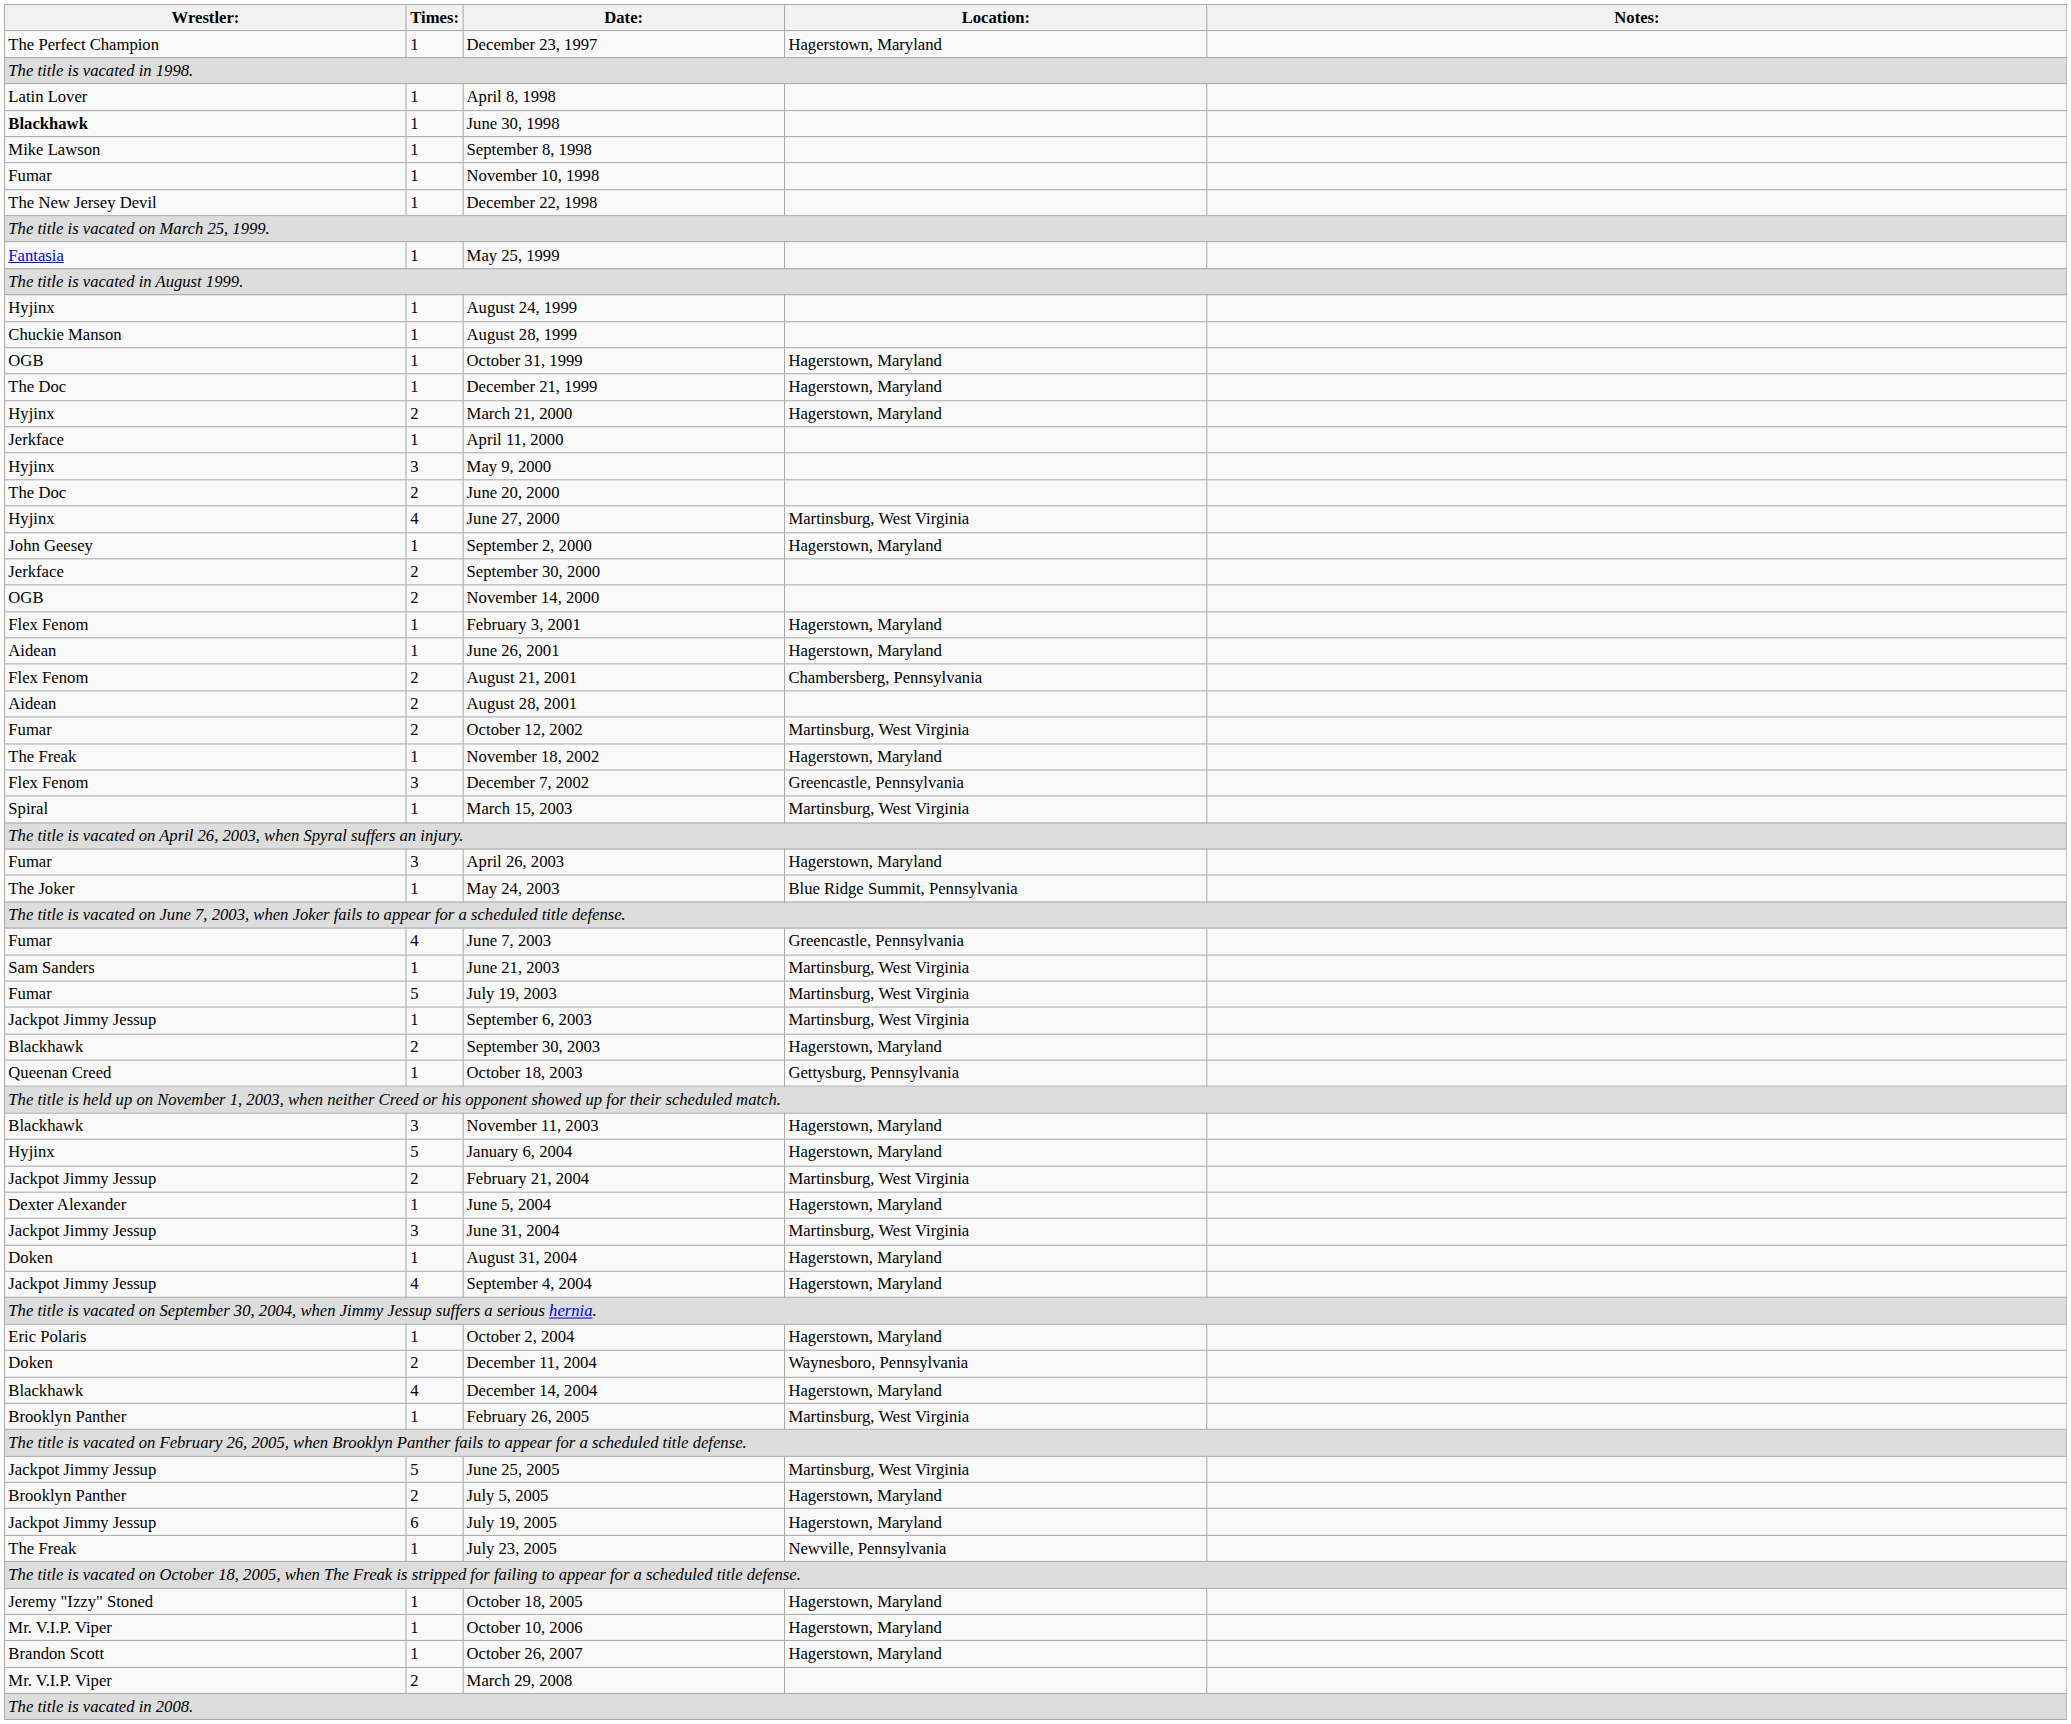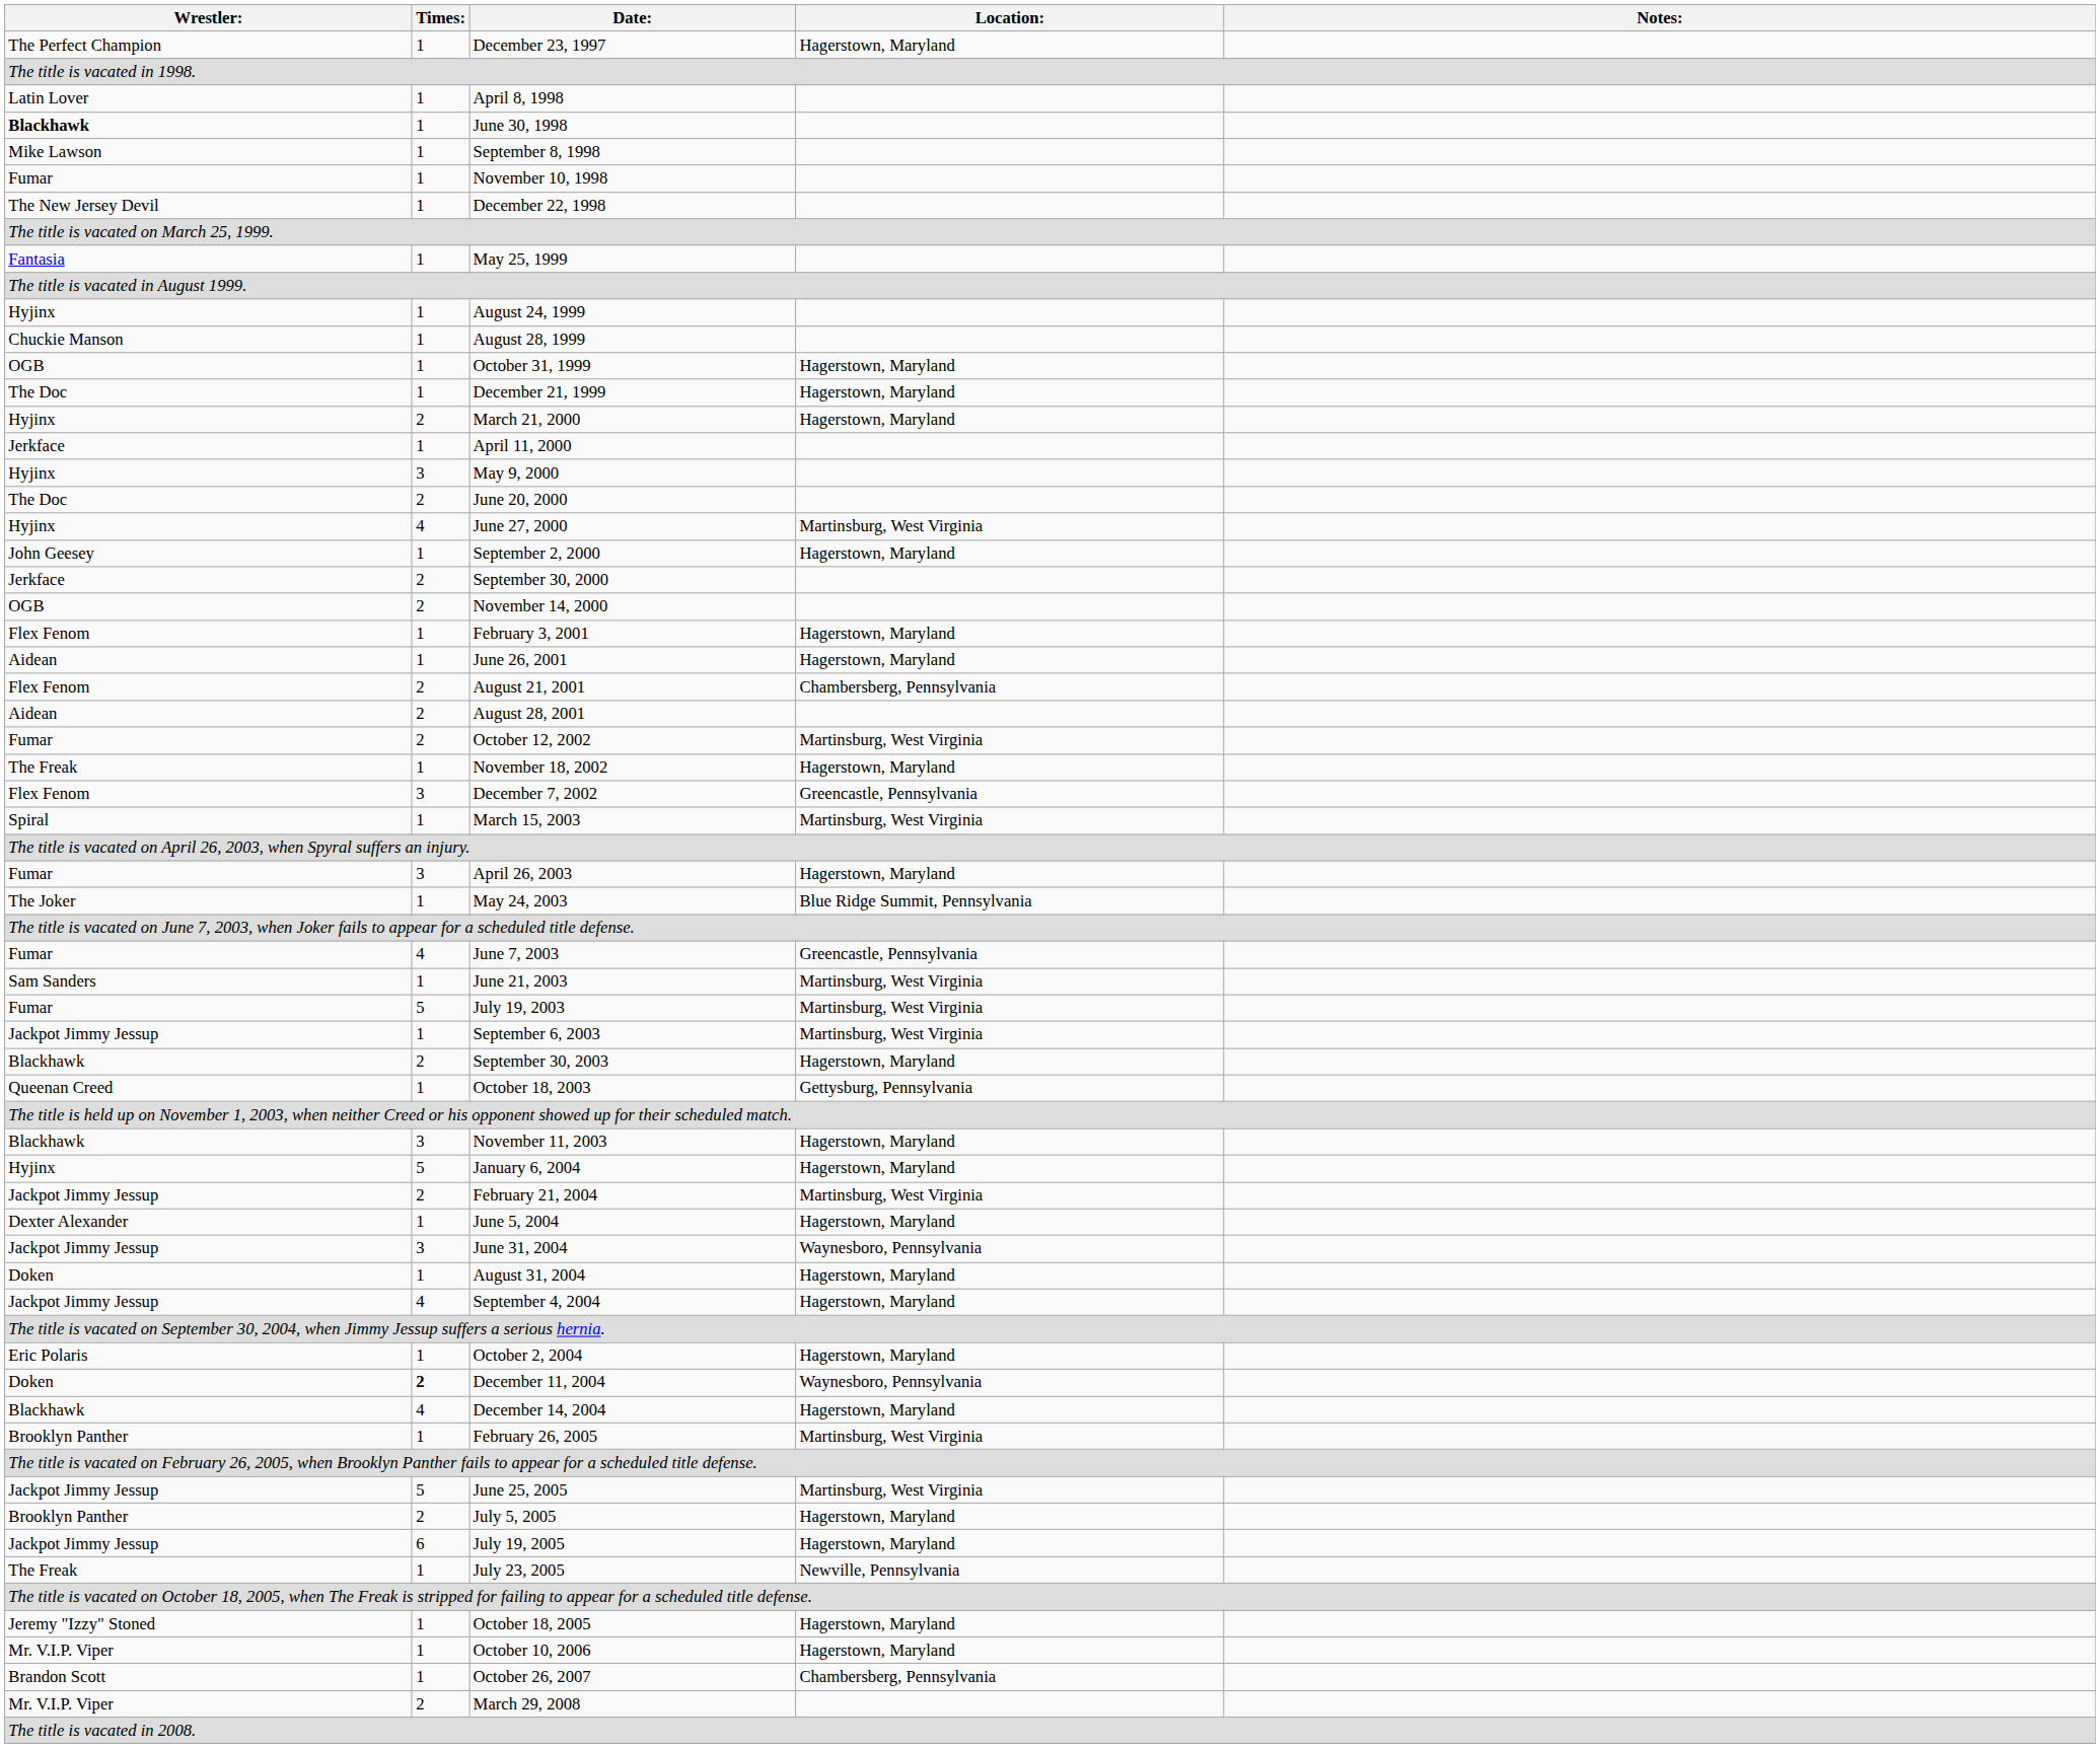 <table class="wikitable" width=100%>
 <tr>
 <th width=20%>Wrestler:</th>
 <th width=0%>Times:</th>
 <th width=16%>Date:</th>
 <th width=21%>Location:</th>
 <th width=43%>Notes:</th>
 </tr>
 <tr>
 <td>The Perfect Champion</td>
 <td>1</td>
 <td>December 23, 1997</td>
 <td>Hagerstown, Maryland</td>
 <td></td>
 </tr>
 <tr>
 <td style="background: #dddddd;" colspan=5><em>The title is vacated in 1998.</em></td>
 </tr>
 <tr>
 <td>Latin Lover</td>
 <td>1</td>
 <td>April 8, 1998</td>
 <td></td>
 <td></td>
 </tr>
 <tr>
 <td><strong>Blackhawk</strong></td>
 <td>1</td>
 <td>June 30, 1998</td>
 <td></td>
 <td></td>
 </tr>
 <tr>
 <td>Mike Lawson</td>
 <td>1</td>
 <td>September 8, 1998</td>
 <td></td>
 <td></td>
 </tr>
 <tr>
 <td>Fumar</td>
 <td>1</td>
 <td>November 10, 1998</td>
 <td></td>
 <td></td>
 </tr>
 <tr>
 <td>The New Jersey Devil</td>
 <td>1</td>
 <td>December 22, 1998</td>
 <td></td>
 <td></td>
 </tr>
 <tr>
 <td style="background: #dddddd;" colspan=5><em>The title is vacated on March 25, 1999.</em></td>
 </tr>
 <tr>
 <td><a href='#'>Fantasia</a></td>
 <td>1</td>
 <td>May 25, 1999</td>
 <td></td>
 <td></td>
 </tr>
 <tr>
 <td style="background: #dddddd;" colspan=5><em>The title is vacated in August 1999.</em></td>
 </tr>
 <tr>
 <td>Hyjinx</td>
 <td>1</td>
 <td>August 24, 1999</td>
 <td></td>
 <td></td>
 </tr>
 <tr>
 <td>Chuckie Manson</td>
 <td>1</td>
 <td>August 28, 1999</td>
 <td></td>
 <td></td>
 </tr>
 <tr>
 <td>OGB</td>
 <td>1</td>
 <td>October 31, 1999</td>
 <td>Hagerstown, Maryland</td>
 <td></td>
 </tr>
 <tr>
 <td>The Doc</td>
 <td>1</td>
 <td>December 21, 1999</td>
 <td>Hagerstown, Maryland</td>
 <td></td>
 </tr>
 <tr>
 <td>Hyjinx</td>
 <td>2</td>
 <td>March 21, 2000</td>
 <td>Hagerstown, Maryland</td>
 <td></td>
 </tr>
 <tr>
 <td>Jerkface</td>
 <td>1</td>
 <td>April 11, 2000</td>
 <td></td>
 <td></td>
 </tr>
 <tr>
 <td>Hyjinx</td>
 <td>3</td>
 <td>May 9, 2000</td>
 <td></td>
 <td></td>
 </tr>
 <tr>
 <td>The Doc</td>
 <td>2</td>
 <td>June 20, 2000</td>
 <td></td>
 <td></td>
 </tr>
 <tr>
 <td>Hyjinx</td>
 <td>4</td>
 <td>June 27, 2000</td>
 <td>Martinsburg, West Virginia</td>
 <td></td>
 </tr>
 <tr>
 <td>John Geesey</td>
 <td>1</td>
 <td>September 2, 2000</td>
 <td>Hagerstown, Maryland</td>
 <td></td>
 </tr>
 <tr>
 <td>Jerkface</td>
 <td>2</td>
 <td>September 30, 2000</td>
 <td></td>
 <td></td>
 </tr>
 <tr>
 <td>OGB</td>
 <td>2</td>
 <td>November 14, 2000</td>
 <td></td>
 <td></td>
 </tr>
 <tr>
 <td>Flex Fenom</td>
 <td>1</td>
 <td>February 3, 2001</td>
 <td>Hagerstown, Maryland</td>
 <td></td>
 </tr>
 <tr>
 <td>Aidean</td>
 <td>1</td>
 <td>June 26, 2001</td>
 <td>Hagerstown, Maryland</td>
 <td></td>
 </tr>
 <tr>
 <td>Flex Fenom</td>
 <td>2</td>
 <td>August 21, 2001</td>
 <td>Chambersberg, Pennsylvania</td>
 <td></td>
 </tr>
 <tr>
 <td>Aidean</td>
 <td>2</td>
 <td>August 28, 2001</td>
 <td></td>
 <td></td>
 </tr>
 <tr>
 <td>Fumar</td>
 <td>2</td>
 <td>October 12, 2002</td>
 <td>Martinsburg, West Virginia</td>
 <td></td>
 </tr>
 <tr>
 <td>The Freak</td>
 <td>1</td>
 <td>November 18, 2002</td>
 <td>Hagerstown, Maryland</td>
 <td></td>
 </tr>
 <tr>
 <td>Flex Fenom</td>
 <td>3</td>
 <td>December 7, 2002</td>
 <td>Greencastle, Pennsylvania</td>
 <td></td>
 </tr>
 <tr>
 <td>Spiral</td>
 <td>1</td>
 <td>March 15, 2003</td>
 <td>Martinsburg, West Virginia</td>
 <td></td>
 </tr>
 <tr>
 <td style="background: #dddddd;" colspan=5><em>The title is vacated on April 26, 2003, when Spyral suffers an injury.</em></td>
 </tr>
 <tr>
 <td>Fumar</td>
 <td>3</td>
 <td>April 26, 2003</td>
 <td>Hagerstown, Maryland</td>
 <td></td>
 </tr>
 <tr>
 <td>The Joker</td>
 <td>1</td>
 <td>May 24, 2003</td>
 <td>Blue Ridge Summit, Pennsylvania</td>
 <td></td>
 </tr>
 <tr>
 <td style="background: #dddddd;" colspan=5><em>The title is vacated on June 7, 2003, when Joker fails to appear for a scheduled title defense.</em></td>
 </tr>
 <tr>
 <td>Fumar</td>
 <td>4</td>
 <td>June 7, 2003</td>
 <td>Greencastle, Pennsylvania</td>
 <td></td>
 </tr>
 <tr>
 <td>Sam Sanders</td>
 <td>1</td>
 <td>June 21, 2003</td>
 <td>Martinsburg, West Virginia</td>
 <td></td>
 </tr>
 <tr>
 <td>Fumar</td>
 <td>5</td>
 <td>July 19, 2003</td>
 <td>Martinsburg, West Virginia</td>
 <td></td>
 </tr>
 <tr>
 <td>Jackpot Jimmy Jessup</td>
 <td>1</td>
 <td>September 6, 2003</td>
 <td>Martinsburg, West Virginia</td>
 <td></td>
 </tr>
 <tr>
 <td>Blackhawk</td>
 <td>2</td>
 <td>September 30, 2003</td>
 <td>Hagerstown, Maryland</td>
 <td></td>
 </tr>
 <tr>
 <td>Queenan Creed</td>
 <td>1</td>
 <td>October 18, 2003</td>
 <td>Gettysburg, Pennsylvania</td>
 <td></td>
 </tr>
 <tr>
 <td style="background: #dddddd;" colspan=5><em>The title is held up on November 1, 2003, when neither Creed or his opponent showed up for their scheduled match.</em></td>
 </tr>
 <tr>
 <td>Blackhawk</td>
 <td>3</td>
 <td>November 11, 2003</td>
 <td>Hagerstown, Maryland</td>
 <td></td>
 </tr>
 <tr>
 <td>Hyjinx</td>
 <td>5</td>
 <td>January 6, 2004</td>
 <td>Hagerstown, Maryland</td>
 <td></td>
 </tr>
 <tr>
 <td>Jackpot Jimmy Jessup</td>
 <td>2</td>
 <td>February 21, 2004</td>
 <td>Martinsburg, West Virginia</td>
 <td></td>
 </tr>
 <tr>
 <td>Dexter Alexander</td>
 <td>1</td>
 <td>June 5, 2004</td>
 <td>Hagerstown, Maryland</td>
 <td></td>
 </tr>
 <tr>
 <td>Jackpot Jimmy Jessup</td>
 <td>3</td>
 <td>June 31, 2004</td>
-<td>Martinsburg, West Virginia</td>
+<td>Waynesboro, Pennsylvania</td>
 <td></td>
 </tr>
 <tr>
 <td>Doken</td>
 <td>1</td>
 <td>August 31, 2004</td>
 <td>Hagerstown, Maryland</td>
 <td></td>
 </tr>
 <tr>
 <td>Jackpot Jimmy Jessup</td>
 <td>4</td>
 <td>September 4, 2004</td>
 <td>Hagerstown, Maryland</td>
 <td></td>
 </tr>
 <tr>
 <td style="background: #dddddd;" colspan=5><em>The title is vacated on September 30, 2004, when Jimmy Jessup suffers a serious <a href='#'>hernia</a>.</em></td>
 </tr>
 <tr>
 <td>Eric Polaris</td>
 <td>1</td>
 <td>October 2, 2004</td>
 <td>Hagerstown, Maryland</td>
 <td></td>
 </tr>
 <tr>
 <td>Doken</td>
-<td>2</td>
+<td><strong>2</strong></td>
 <td>December 11, 2004</td>
 <td>Waynesboro, Pennsylvania</td>
 <td></td>
 </tr>
 <tr>
 <td>Blackhawk</td>
 <td>4</td>
 <td>December 14, 2004</td>
 <td>Hagerstown, Maryland</td>
 <td></td>
 </tr>
 <tr>
 <td>Brooklyn Panther</td>
 <td>1</td>
 <td>February 26, 2005</td>
 <td>Martinsburg, West Virginia</td>
 <td></td>
 </tr>
 <tr>
 <td style="background: #dddddd;" colspan=5><em>The title is vacated on February 26, 2005, when Brooklyn Panther fails to appear for a scheduled title defense.</em></td>
 </tr>
 <tr>
 <td>Jackpot Jimmy Jessup</td>
 <td>5</td>
 <td>June 25, 2005</td>
 <td>Martinsburg, West Virginia</td>
 <td></td>
 </tr>
 <tr>
 <td>Brooklyn Panther</td>
 <td>2</td>
 <td>July 5, 2005</td>
 <td>Hagerstown, Maryland</td>
 <td></td>
 </tr>
 <tr>
 <td>Jackpot Jimmy Jessup</td>
 <td>6</td>
 <td>July 19, 2005</td>
 <td>Hagerstown, Maryland</td>
 <td></td>
 </tr>
 <tr>
 <td>The Freak</td>
 <td>1</td>
 <td>July 23, 2005</td>
 <td>Newville, Pennsylvania</td>
 <td></td>
 </tr>
 <tr>
 <td style="background: #dddddd;" colspan=5><em>The title is vacated on October 18, 2005, when The Freak is stripped for failing to appear for a scheduled title defense.</em></td>
 </tr>
 <tr>
 <td>Jeremy "Izzy" Stoned</td>
 <td>1</td>
 <td>October 18, 2005</td>
 <td>Hagerstown, Maryland</td>
 <td></td>
 </tr>
 <tr>
 <td>Mr. V.I.P. Viper</td>
 <td>1</td>
 <td>October 10, 2006</td>
 <td>Hagerstown, Maryland</td>
 <td></td>
 </tr>
 <tr>
 <td>Brandon Scott</td>
 <td>1</td>
 <td>October 26, 2007</td>
-<td>Hagerstown, Maryland</td>
+<td>Chambersberg, Pennsylvania</td>
 <td></td>
 </tr>
 <tr>
 <td>Mr. V.I.P. Viper</td>
 <td>2</td>
 <td>March 29, 2008</td>
 <td></td>
 <td></td>
 </tr>
 <tr>
 <td style="background: #dddddd;" colspan=5><em>The title is vacated in 2008.</em></td>
 </tr>
 <tr>
 </tr>
 </table>
